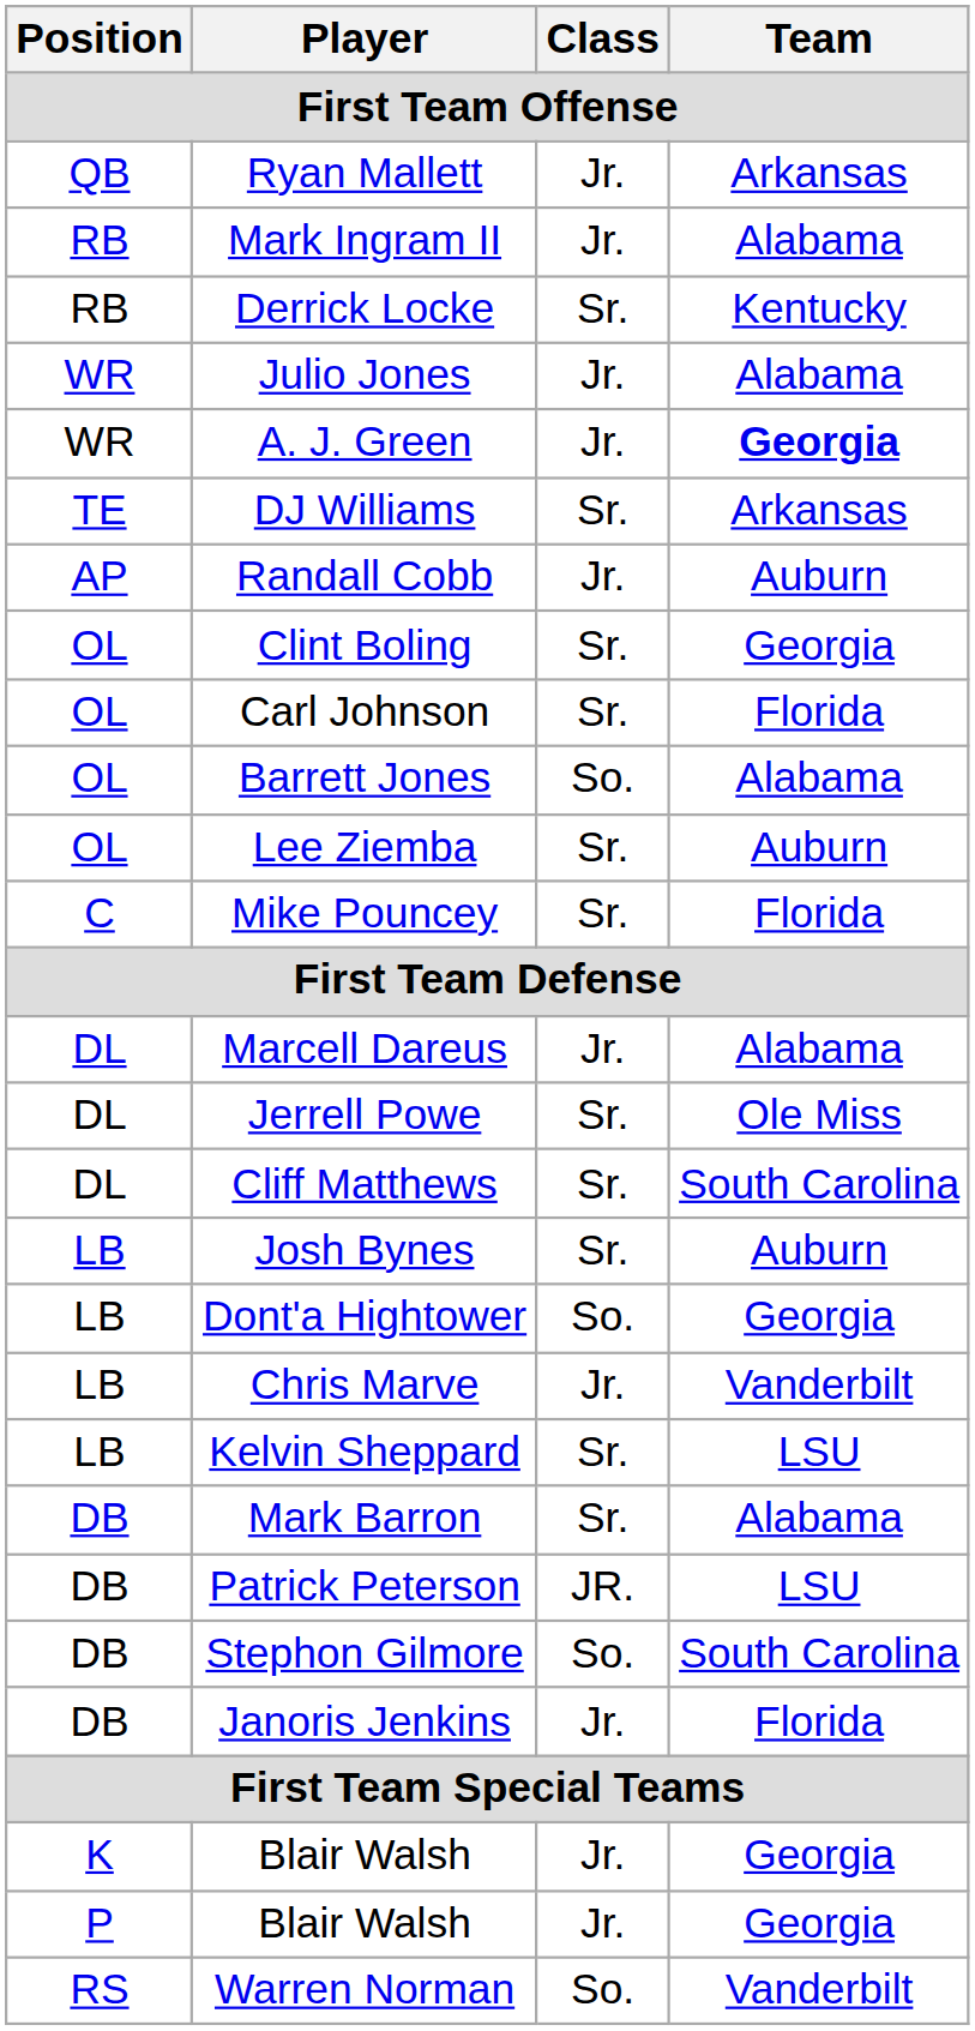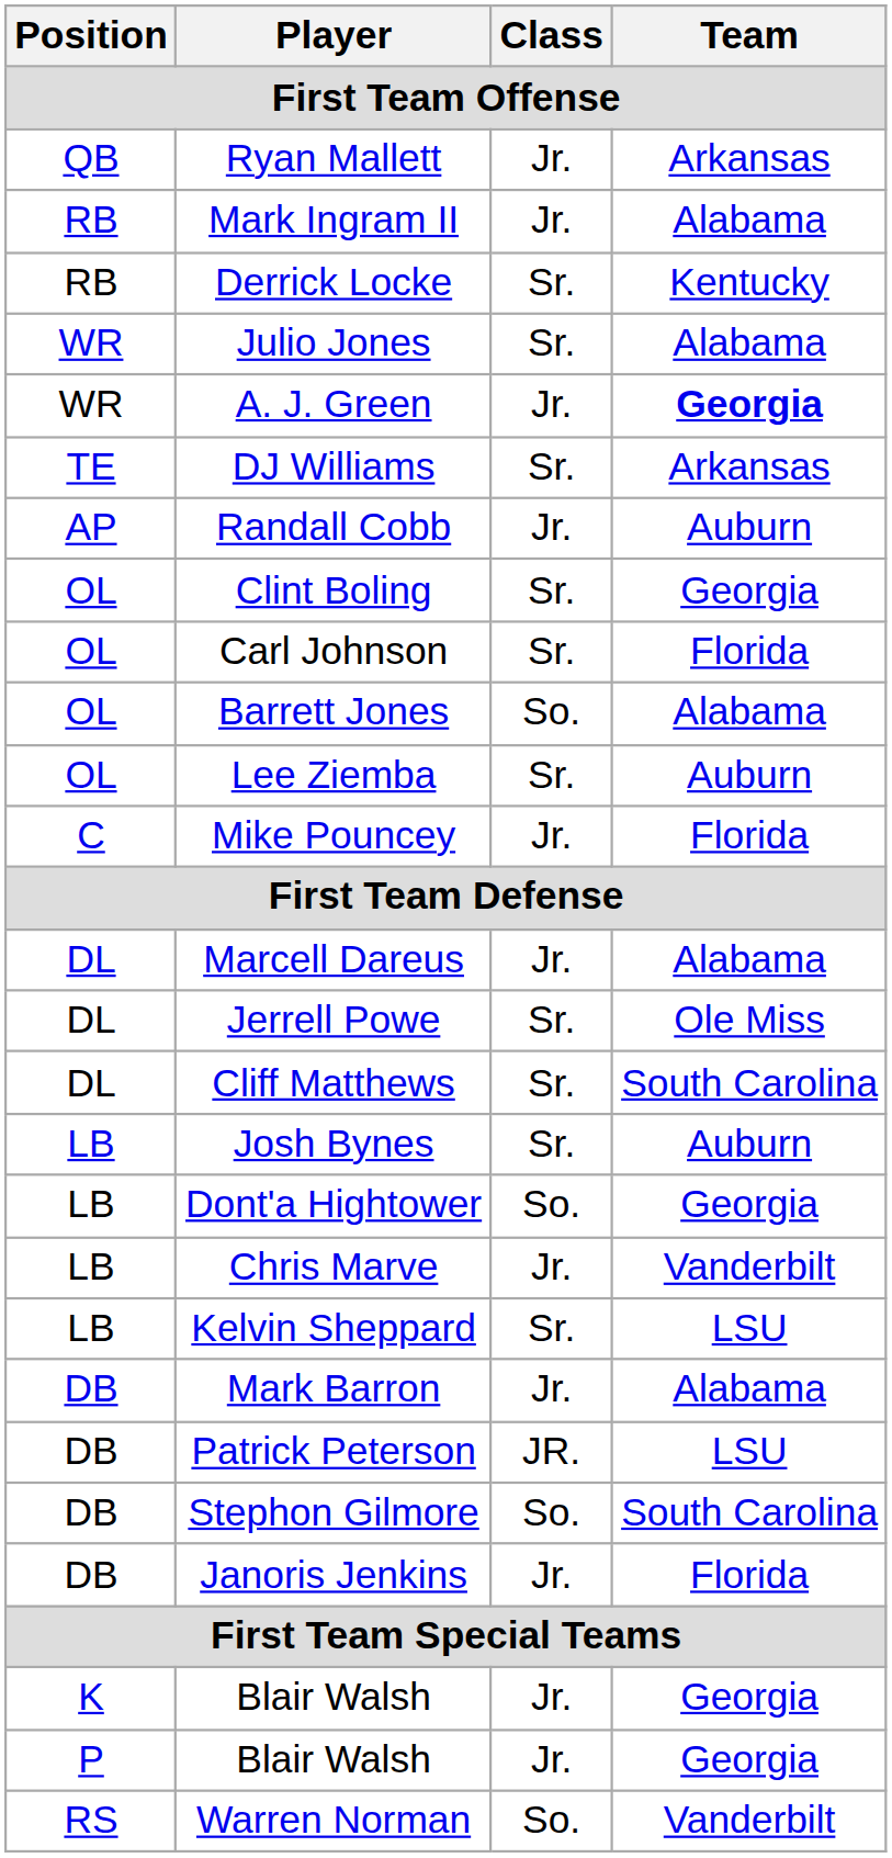 <table class="wikitable sortable" border="1">
 <tr>
 <th>Position</th>
 <th>Player</th>
 <th>Class</th>
 <th>Team</th>
 </tr>
 <tr>
 <td colspan="4" style="text-align:center; background:#DDDDDD;"><strong>First Team Offense</strong></td>
 </tr>
 <tr>
 <td style="text-align:center; background:white"><a href='#'>QB</a></td>
 <td style="text-align:center; background:white"><a href='#'>Ryan Mallett</a></td>
 <td style="text-align:center; background:white">Jr.</td>
 <td style="text-align:center; background:white"><a href='#'>Arkansas</a></td>
 </tr>
 <tr>
 <td style="text-align:center; background:white"><a href='#'>RB</a></td>
 <td style="text-align:center; background:white"><a href='#'>Mark Ingram II</a></td>
 <td style="text-align:center; background:white">Jr.</td>
 <td style="text-align:center; background:white"><a href='#'>Alabama</a></td>
 </tr>
 <tr>
 <td style="text-align:center; background:white">RB</td>
 <td style="text-align:center; background:white"><a href='#'>Derrick Locke</a></td>
 <td style="text-align:center; background:white">Sr.</td>
 <td style="text-align:center; background:white"><a href='#'>Kentucky</a></td>
 </tr>
 <tr>
 <td style="text-align:center; background:white"><a href='#'>WR</a></td>
 <td style="text-align:center; background:white"><a href='#'>Julio Jones</a></td>
-<td style="text-align:center; background:white">Jr.</td>
+<td style="text-align:center; background:white">Sr.</td>
 <td style="text-align:center; background:white"><a href='#'>Alabama</a></td>
 </tr>
 <tr>
 <td style="text-align:center; background:white">WR</td>
 <td style="text-align:center; background:white"><a href='#'>A. J. Green</a></td>
 <td style="text-align:center; background:white">Jr.</td>
 <td style="text-align:center; background:white"><strong><a href='#'>Georgia</a></strong></td>
 </tr>
 <tr>
 <td style="text-align:center; background:white"><a href='#'>TE</a></td>
 <td style="text-align:center; background:white"><a href='#'>DJ Williams</a></td>
 <td style="text-align:center; background:white">Sr.</td>
 <td style="text-align:center; background:white"><a href='#'>Arkansas</a></td>
 </tr>
 <tr>
 <td style="text-align:center; background:white"><a href='#'>AP</a></td>
 <td style="text-align:center; background:white"><a href='#'>Randall Cobb</a></td>
 <td style="text-align:center; background:white">Jr.</td>
 <td style="text-align:center; background:white"><a href='#'>Auburn</a></td>
 </tr>
 <tr>
 <td style="text-align:center; background:white"><a href='#'>OL</a></td>
 <td style="text-align:center; background:white"><a href='#'>Clint Boling</a></td>
 <td style="text-align:center; background:white">Sr.</td>
 <td style="text-align:center; background:white"><a href='#'>Georgia</a></td>
 </tr>
 <tr>
 <td style="text-align:center; background:white"><a href='#'>OL</a></td>
 <td style="text-align:center; background:white">Carl Johnson</td>
 <td style="text-align:center; background:white">Sr.</td>
 <td style="text-align:center; background:white"><a href='#'>Florida</a></td>
 </tr>
 <tr>
 <td style="text-align:center; background:white"><a href='#'>OL</a></td>
 <td style="text-align:center; background:white"><a href='#'>Barrett Jones</a></td>
 <td style="text-align:center; background:white">So.</td>
 <td style="text-align:center; background:white"><a href='#'>Alabama</a></td>
 </tr>
 <tr>
 <td style="text-align:center; background:white"><a href='#'>OL</a></td>
 <td style="text-align:center; background:white"><a href='#'>Lee Ziemba</a></td>
 <td style="text-align:center; background:white">Sr.</td>
 <td style="text-align:center; background:white"><a href='#'>Auburn</a></td>
 </tr>
 <tr>
 <td style="text-align:center; background:white"><a href='#'>C</a></td>
 <td style="text-align:center; background:white"><a href='#'>Mike Pouncey</a></td>
-<td style="text-align:center; background:white">Sr.</td>
+<td style="text-align:center; background:white">Jr.</td>
 <td style="text-align:center; background:white"><a href='#'>Florida</a></td>
 </tr>
 <tr>
 <td colspan="4" style="text-align:center; background:#DDDDDD;"><strong>First Team Defense</strong></td>
 </tr>
 <tr>
 <td style="text-align:center; background:white"><a href='#'>DL</a></td>
 <td style="text-align:center; background:white"><a href='#'>Marcell Dareus</a></td>
 <td style="text-align:center; background:white">Jr.</td>
 <td style="text-align:center; background:white"><a href='#'>Alabama</a></td>
 </tr>
 <tr>
 <td style="text-align:center; background:white">DL</td>
 <td style="text-align:center; background:white"><a href='#'>Jerrell Powe</a></td>
 <td style="text-align:center; background:white">Sr.</td>
 <td style="text-align:center; background:white"><a href='#'>Ole Miss</a></td>
 </tr>
 <tr>
 <td style="text-align:center; background:white">DL</td>
 <td style="text-align:center; background:white"><a href='#'>Cliff Matthews</a></td>
 <td style="text-align:center; background:white">Sr.</td>
 <td style="text-align:center; background:white"><a href='#'>South Carolina</a></td>
 </tr>
 <tr>
 <td style="text-align:center; background:white"><a href='#'>LB</a></td>
 <td style="text-align:center; background:white"><a href='#'>Josh Bynes</a></td>
 <td style="text-align:center; background:white">Sr.</td>
 <td style="text-align:center; background:white"><a href='#'>Auburn</a></td>
 </tr>
 <tr>
 <td style="text-align:center; background:white">LB</td>
 <td style="text-align:center; background:white"><a href='#'>Dont'a Hightower</a></td>
 <td style="text-align:center; background:white">So.</td>
 <td style="text-align:center; background:white"><a href='#'>Georgia</a></td>
 </tr>
 <tr>
 <td style="text-align:center; background:white">LB</td>
 <td style="text-align:center; background:white"><a href='#'>Chris Marve</a></td>
 <td style="text-align:center; background:white">Jr.</td>
 <td style="text-align:center; background:white"><a href='#'>Vanderbilt</a></td>
 </tr>
 <tr>
 <td style="text-align:center; background:white">LB</td>
 <td style="text-align:center; background:white"><a href='#'>Kelvin Sheppard</a></td>
 <td style="text-align:center; background:white">Sr.</td>
 <td style="text-align:center; background:white"><a href='#'>LSU</a></td>
 </tr>
 <tr>
 <td style="text-align:center; background:white"><a href='#'>DB</a></td>
 <td style="text-align:center; background:white"><a href='#'>Mark Barron</a></td>
-<td style="text-align:center; background:white">Sr.</td>
+<td style="text-align:center; background:white">Jr.</td>
 <td style="text-align:center; background:white"><a href='#'>Alabama</a></td>
 </tr>
 <tr>
 <td style="text-align:center; background:white">DB</td>
 <td style="text-align:center; background:white"><a href='#'>Patrick Peterson</a></td>
 <td style="text-align:center; background:white">JR.</td>
 <td style="text-align:center; background:white"><a href='#'>LSU</a></td>
 </tr>
 <tr>
 <td style="text-align:center; background:white">DB</td>
 <td style="text-align:center; background:white"><a href='#'>Stephon Gilmore</a></td>
 <td style="text-align:center; background:white">So.</td>
 <td style="text-align:center; background:white"><a href='#'>South Carolina</a></td>
 </tr>
 <tr>
 <td style="text-align:center; background:white">DB</td>
 <td style="text-align:center; background:white"><a href='#'>Janoris Jenkins</a></td>
 <td style="text-align:center; background:white">Jr.</td>
 <td style="text-align:center; background:white"><a href='#'>Florida</a></td>
 </tr>
 <tr>
 <td colspan="4" style="text-align:center; background:#DDDDDD;"><strong>First Team Special Teams</strong></td>
 </tr>
 <tr>
 <td style="text-align:center; background:white"><a href='#'>K</a></td>
 <td style="text-align:center; background:white">Blair Walsh</td>
 <td style="text-align:center; background:white">Jr.</td>
 <td style="text-align:center; background:white"><a href='#'>Georgia</a></td>
 </tr>
 <tr>
 <td style="text-align:center; background:white"><a href='#'>P</a></td>
 <td style="text-align:center; background:white">Blair Walsh</td>
 <td style="text-align:center; background:white">Jr.</td>
 <td style="text-align:center; background:white"><a href='#'>Georgia</a></td>
 </tr>
 <tr>
 <td style="text-align:center; background:white"><a href='#'>RS</a></td>
 <td style="text-align:center; background:white"><a href='#'>Warren Norman</a></td>
 <td style="text-align:center; background:white">So.</td>
 <td style="text-align:center; background:white"><a href='#'>Vanderbilt</a></td>
 </tr>
 </table>
